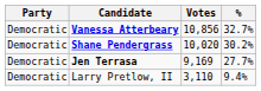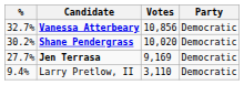 <table class="wikitable">
 <tr>
-<th>Party</th>
+<th>%</th>
 <th>Candidate</th>
 <th>Votes</th>
-<th>%</th>
+<th>Party</th>
 </tr>
 <tr>
-<td>Democratic</td>
+<td>32.7%</td>
 <td><strong><a href='#'>Vanessa Atterbeary</a></strong></td>
 <td>10,856</td>
-<td>32.7%</td>
+<td>Democratic</td>
 </tr>
 <tr>
-<td>Democratic</td>
+<td>30.2%</td>
 <td><strong><a href='#'>Shane Pendergrass</a></strong></td>
 <td>10,020</td>
-<td>30.2%</td>
+<td>Democratic</td>
 </tr>
 <tr>
-<td>Democratic</td>
+<td>27.7%</td>
 <td><strong>Jen Terrasa</strong></td>
 <td>9,169</td>
-<td>27.7%</td>
+<td>Democratic</td>
 </tr>
 <tr>
-<td>Democratic</td>
+<td>9.4%</td>
 <td>Larry Pretlow, II</td>
 <td>3,110</td>
-<td>9.4%</td>
+<td>Democratic</td>
 </tr>
 </table>
